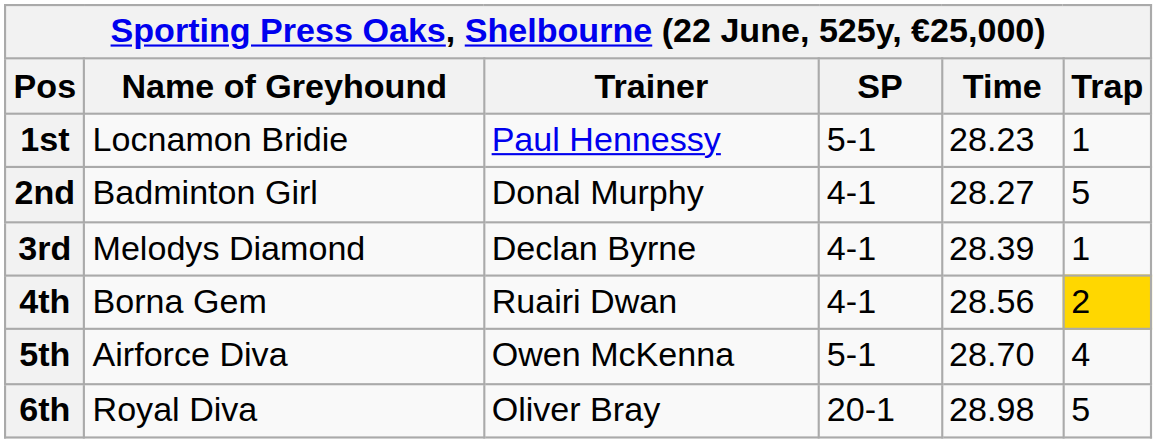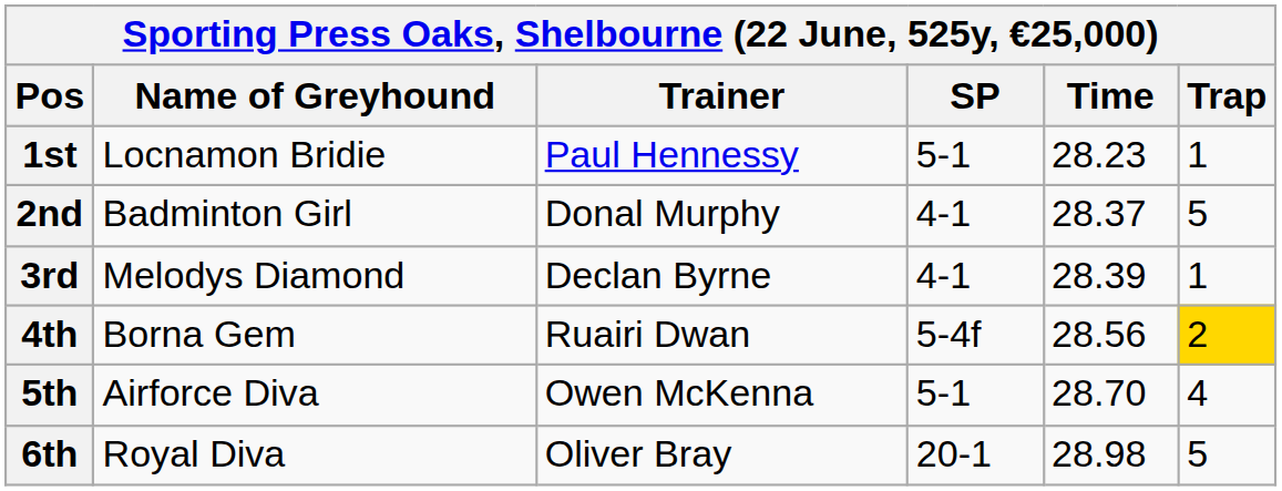 <table class="wikitable">
 <tr>
 <th colspan="6"><a href='#'>Sporting Press Oaks</a>, <a href='#'>Shelbourne</a> (22 June, 525y, €25,000)</th>
 </tr>
 <tr>
 <th width=30>Pos</th>
 <th width=180>Name of Greyhound</th>
 <th width=150>Trainer</th>
 <th width=50>SP</th>
 <th width=50>Time</th>
 <th width=30>Trap</th>
 </tr>
 <tr>
 <th>1st</th>
 <td>Locnamon Bridie</td>
 <td><a href='#'>Paul Hennessy</a></td>
 <td>5-1</td>
 <td>28.23</td>
 <td>1</td>
 </tr>
 <tr>
 <th>2nd</th>
 <td>Badminton Girl</td>
 <td>Donal Murphy</td>
 <td>4-1</td>
-<td>28.27</td>
+<td>28.37</td>
 <td>5</td>
 </tr>
 <tr>
 <th>3rd</th>
 <td>Melodys Diamond</td>
 <td>Declan Byrne</td>
 <td>4-1</td>
 <td>28.39</td>
 <td>1</td>
 </tr>
 <tr>
 <th>4th</th>
 <td>Borna Gem</td>
 <td>Ruairi Dwan</td>
-<td>4-1</td>
+<td>5-4f</td>
 <td>28.56</td>
 <td style="background: gold;">2</td>
 </tr>
 <tr>
 <th>5th</th>
 <td>Airforce Diva</td>
 <td>Owen McKenna</td>
 <td>5-1</td>
 <td>28.70</td>
 <td>4</td>
 </tr>
 <tr>
 <th>6th</th>
 <td>Royal Diva</td>
 <td>Oliver Bray</td>
 <td>20-1</td>
 <td>28.98</td>
 <td>5</td>
 </tr>
 </table>
